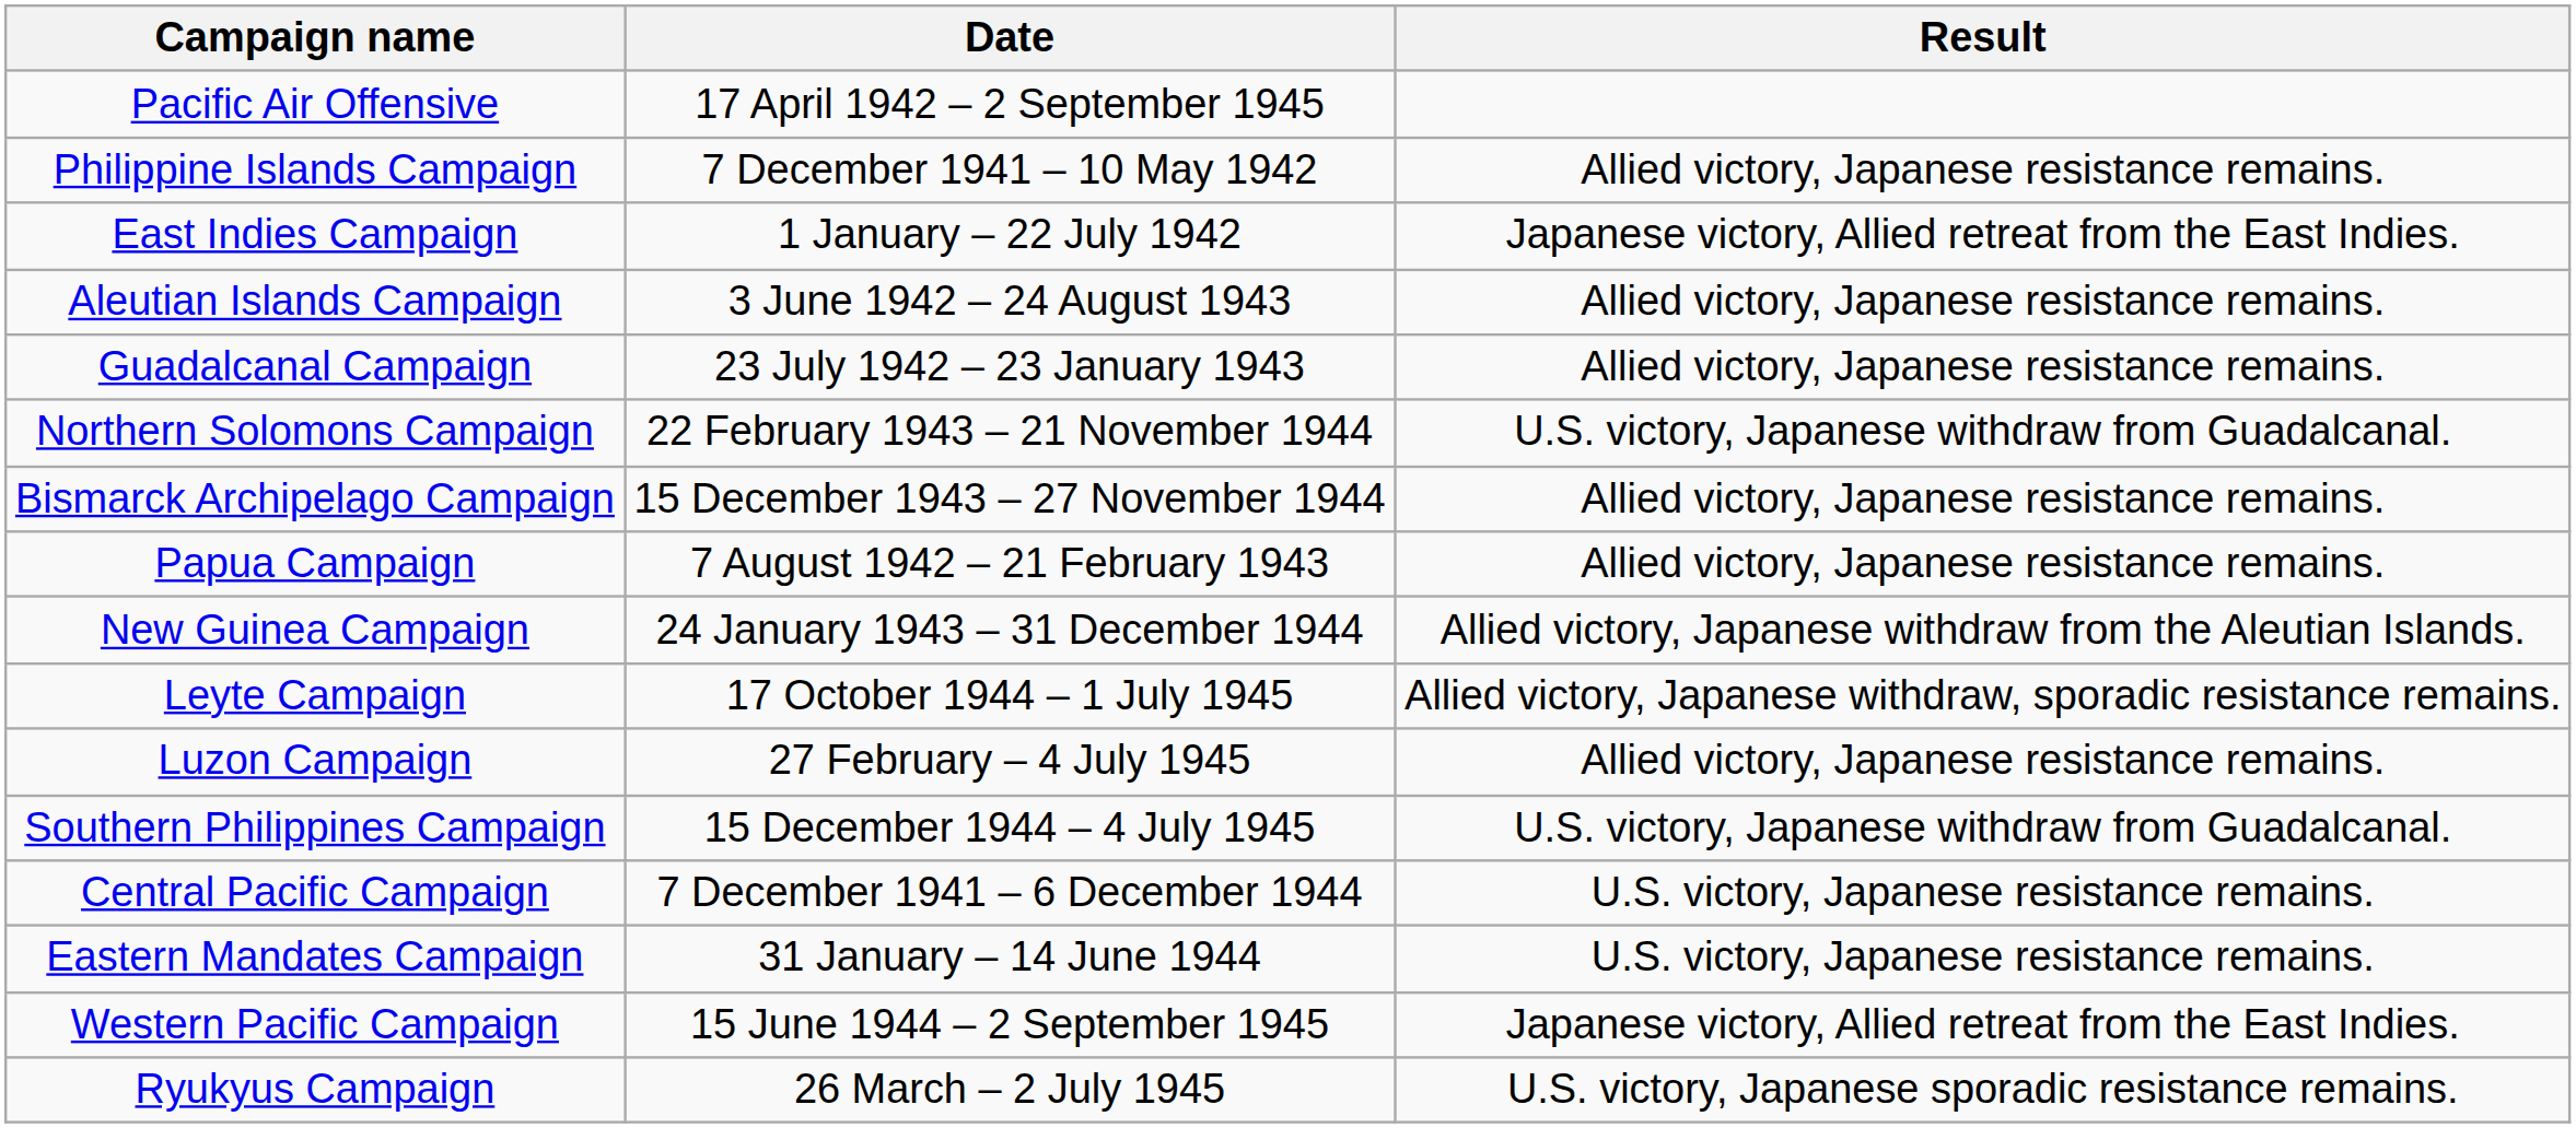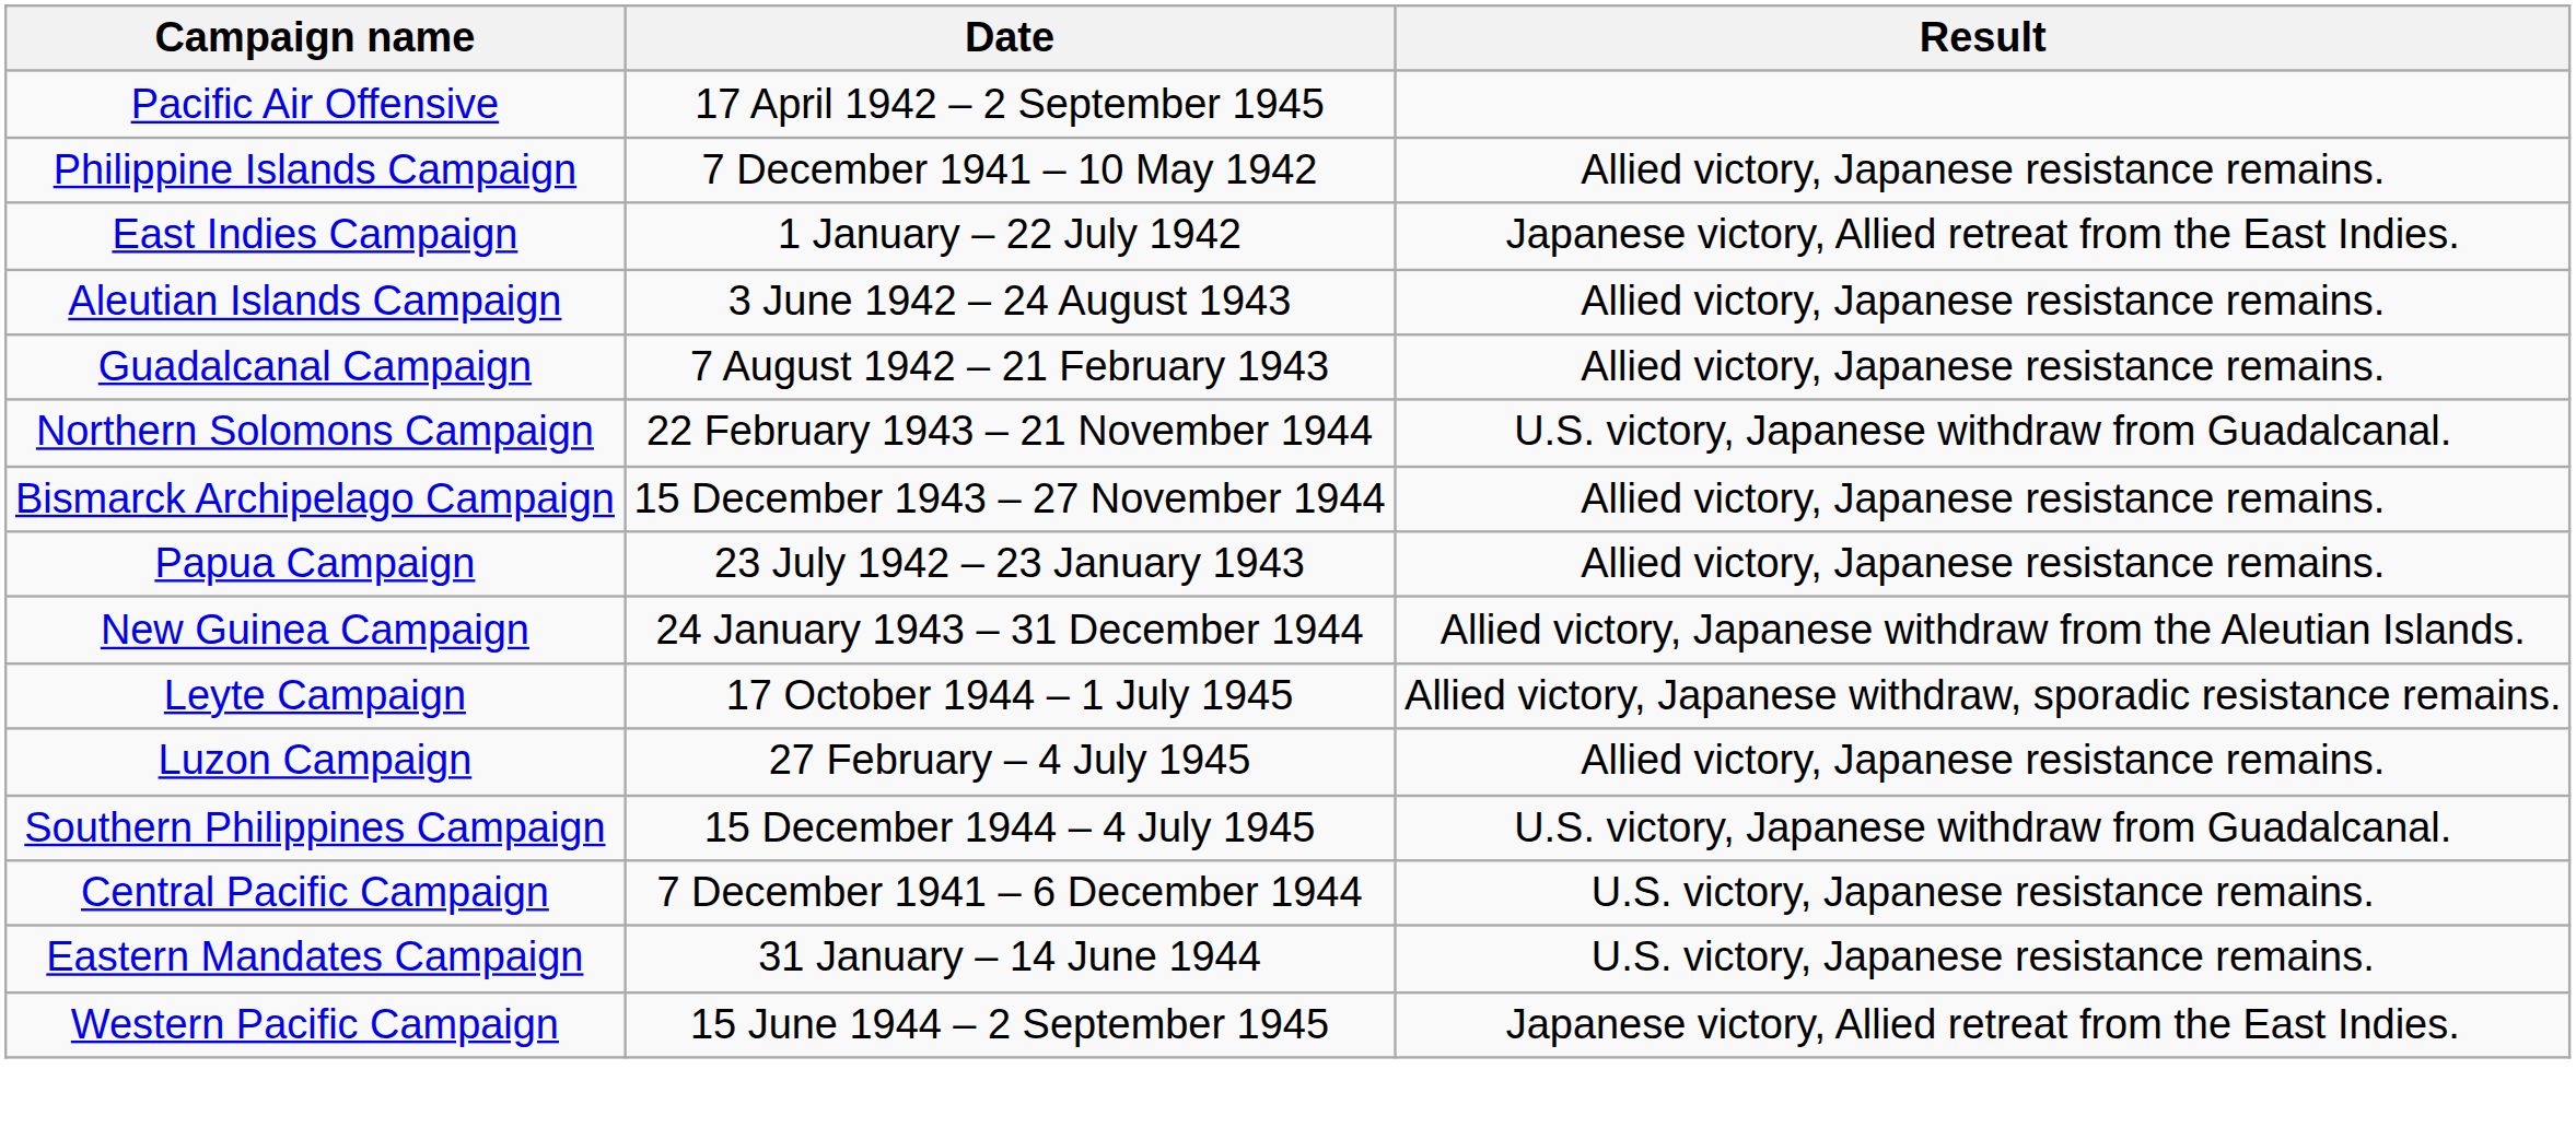 <table class="wikitable sortable">
 <tr>
 <th scope="col">Campaign name</th>
 <th scope="col">Date</th>
 <th scope="col">Result</th>
 </tr>
 <tr>
 <td scope=row align=center><a href='#'>Pacific Air Offensive</a></td>
 <td align=center>17 April 1942 – 2 September 1945</td>
 <td align=center></td>
 </tr>
 <tr>
 <td scope=row align=center><a href='#'>Philippine Islands Campaign</a></td>
 <td align=center>7 December 1941 – 10 May 1942</td>
 <td align=center>Allied victory, Japanese resistance remains.</td>
 </tr>
 <tr>
 <td scope=row align=center><a href='#'>East Indies Campaign</a></td>
 <td align=center>1 January – 22 July 1942</td>
 <td align=center>Japanese victory, Allied retreat from the East Indies.</td>
 </tr>
 <tr>
 <td scope=row align=center><a href='#'>Aleutian Islands Campaign</a></td>
 <td align=center>3 June 1942 – 24 August 1943</td>
 <td align=center>Allied victory, Japanese resistance remains.</td>
 </tr>
 <tr>
 <td scope=row align=center><a href='#'>Guadalcanal Campaign</a></td>
-<td align=center>23 July 1942 – 23 January 1943</td>
+<td align=center>7 August 1942 – 21 February 1943</td>
 <td align=center>Allied victory, Japanese resistance remains.</td>
 </tr>
 <tr>
 <td scope=row align=center><a href='#'>Northern Solomons Campaign</a></td>
 <td align=center>22 February 1943 – 21 November 1944</td>
 <td align=center>U.S. victory, Japanese withdraw from Guadalcanal.</td>
 </tr>
 <tr>
 <td scope=row align=center><a href='#'>Bismarck Archipelago Campaign</a></td>
 <td align=center>15 December 1943 – 27 November 1944</td>
 <td align=center>Allied victory, Japanese resistance remains.</td>
 </tr>
 <tr>
 <td scope=row align=center><a href='#'>Papua Campaign</a></td>
-<td align=center>7 August 1942 – 21 February 1943</td>
+<td align=center>23 July 1942 – 23 January 1943</td>
 <td align=center>Allied victory, Japanese resistance remains.</td>
 </tr>
 <tr>
 <td scope=row align=center><a href='#'>New Guinea Campaign</a></td>
 <td align=center>24 January 1943 – 31 December 1944</td>
 <td align=center>Allied victory, Japanese withdraw from the Aleutian Islands.</td>
 </tr>
 <tr>
 <td scope=row align=center><a href='#'>Leyte Campaign</a></td>
 <td align=center>17 October 1944 – 1 July 1945</td>
 <td align=center>Allied victory, Japanese withdraw, sporadic resistance remains.</td>
 </tr>
 <tr>
 <td scope=row align=center><a href='#'>Luzon Campaign</a></td>
 <td align=center>27 February – 4 July 1945</td>
 <td align=center>Allied victory, Japanese resistance remains.</td>
 </tr>
 <tr>
 <td scope=row align=center><a href='#'>Southern Philippines Campaign</a></td>
 <td align=center>15 December 1944 – 4 July 1945</td>
 <td align=center>U.S. victory, Japanese withdraw from Guadalcanal.</td>
 </tr>
 <tr>
 <td scope=row align=center><a href='#'>Central Pacific Campaign</a></td>
 <td align=center>7 December 1941 – 6 December 1944</td>
 <td align=center>U.S. victory, Japanese resistance remains.</td>
 </tr>
 <tr>
 <td scope=row align=center><a href='#'>Eastern Mandates Campaign</a></td>
 <td align=center>31 January – 14 June 1944</td>
 <td align=center>U.S. victory, Japanese resistance remains.</td>
 </tr>
 <tr>
 <td scope=row align=center><a href='#'>Western Pacific Campaign</a></td>
 <td align=center>15 June 1944 – 2 September 1945</td>
 <td align=center>Japanese victory, Allied retreat from the East Indies.</td>
 </tr>
-<tr>
-<td scope=row align=center><a href='#'>Ryukyus Campaign</a></td>
-<td align=center>26 March – 2 July 1945</td>
-<td align=center>U.S. victory, Japanese sporadic resistance remains.</td>
-</tr>
 </table>
